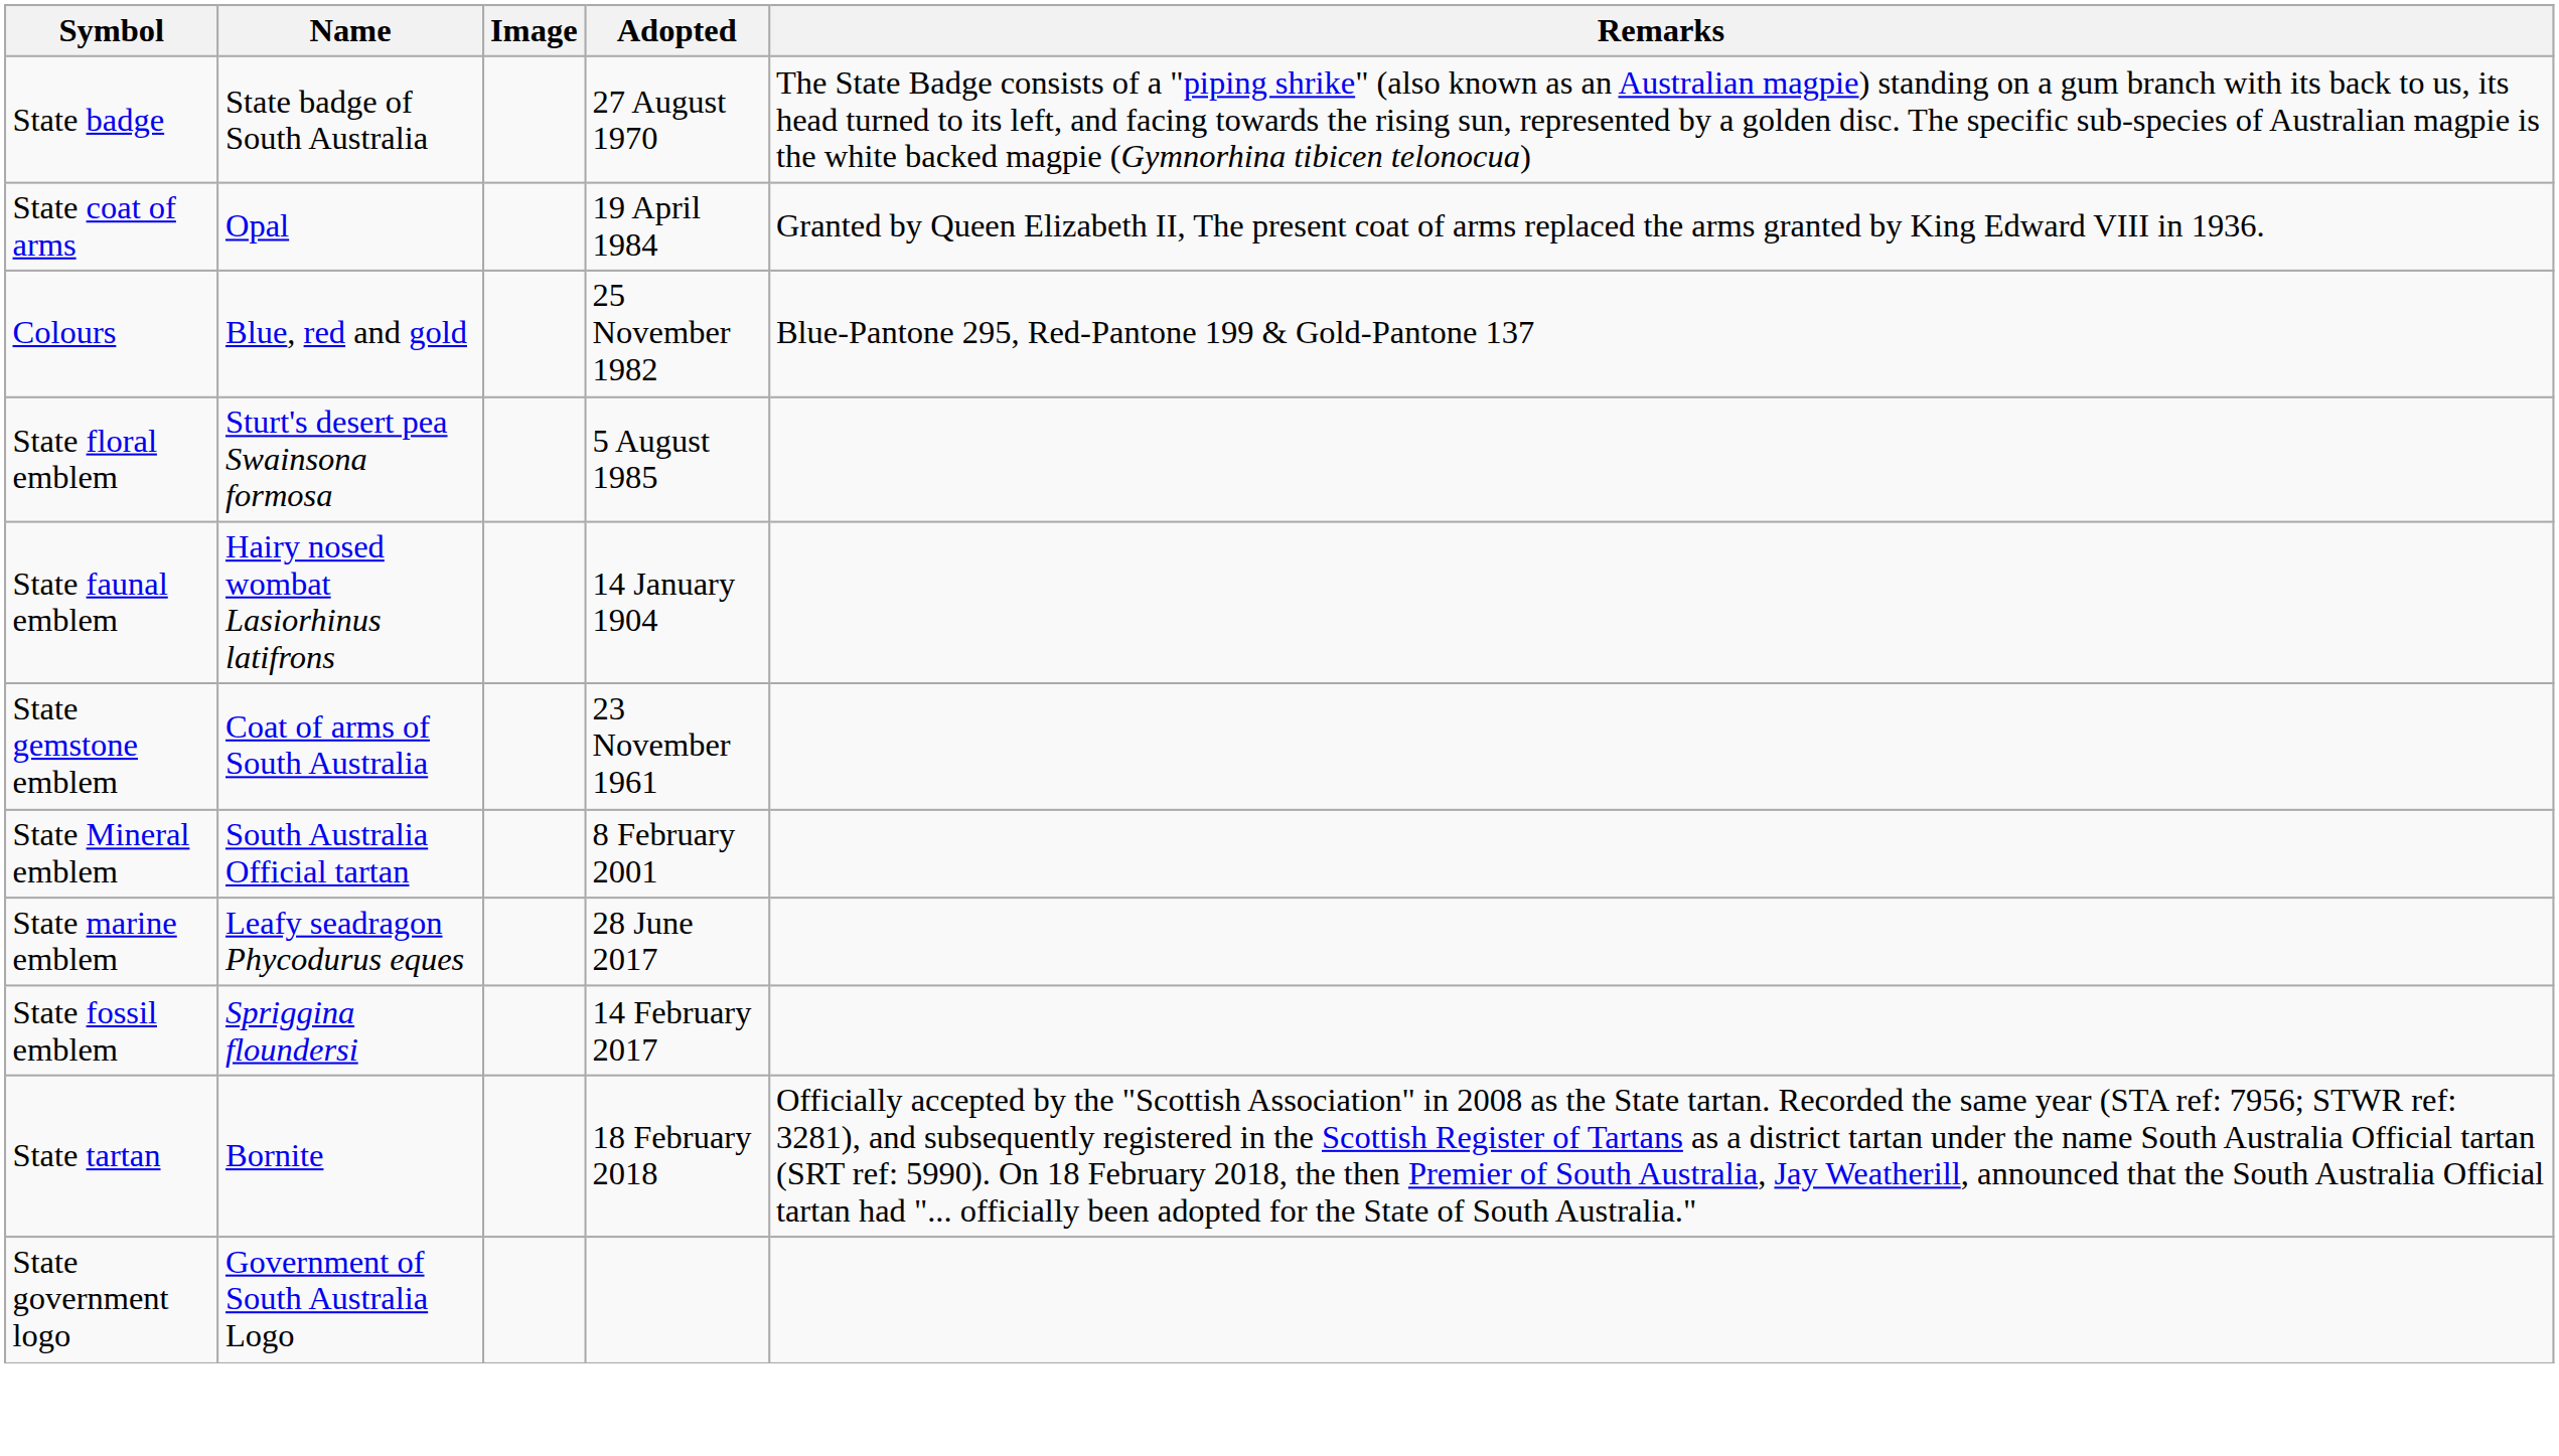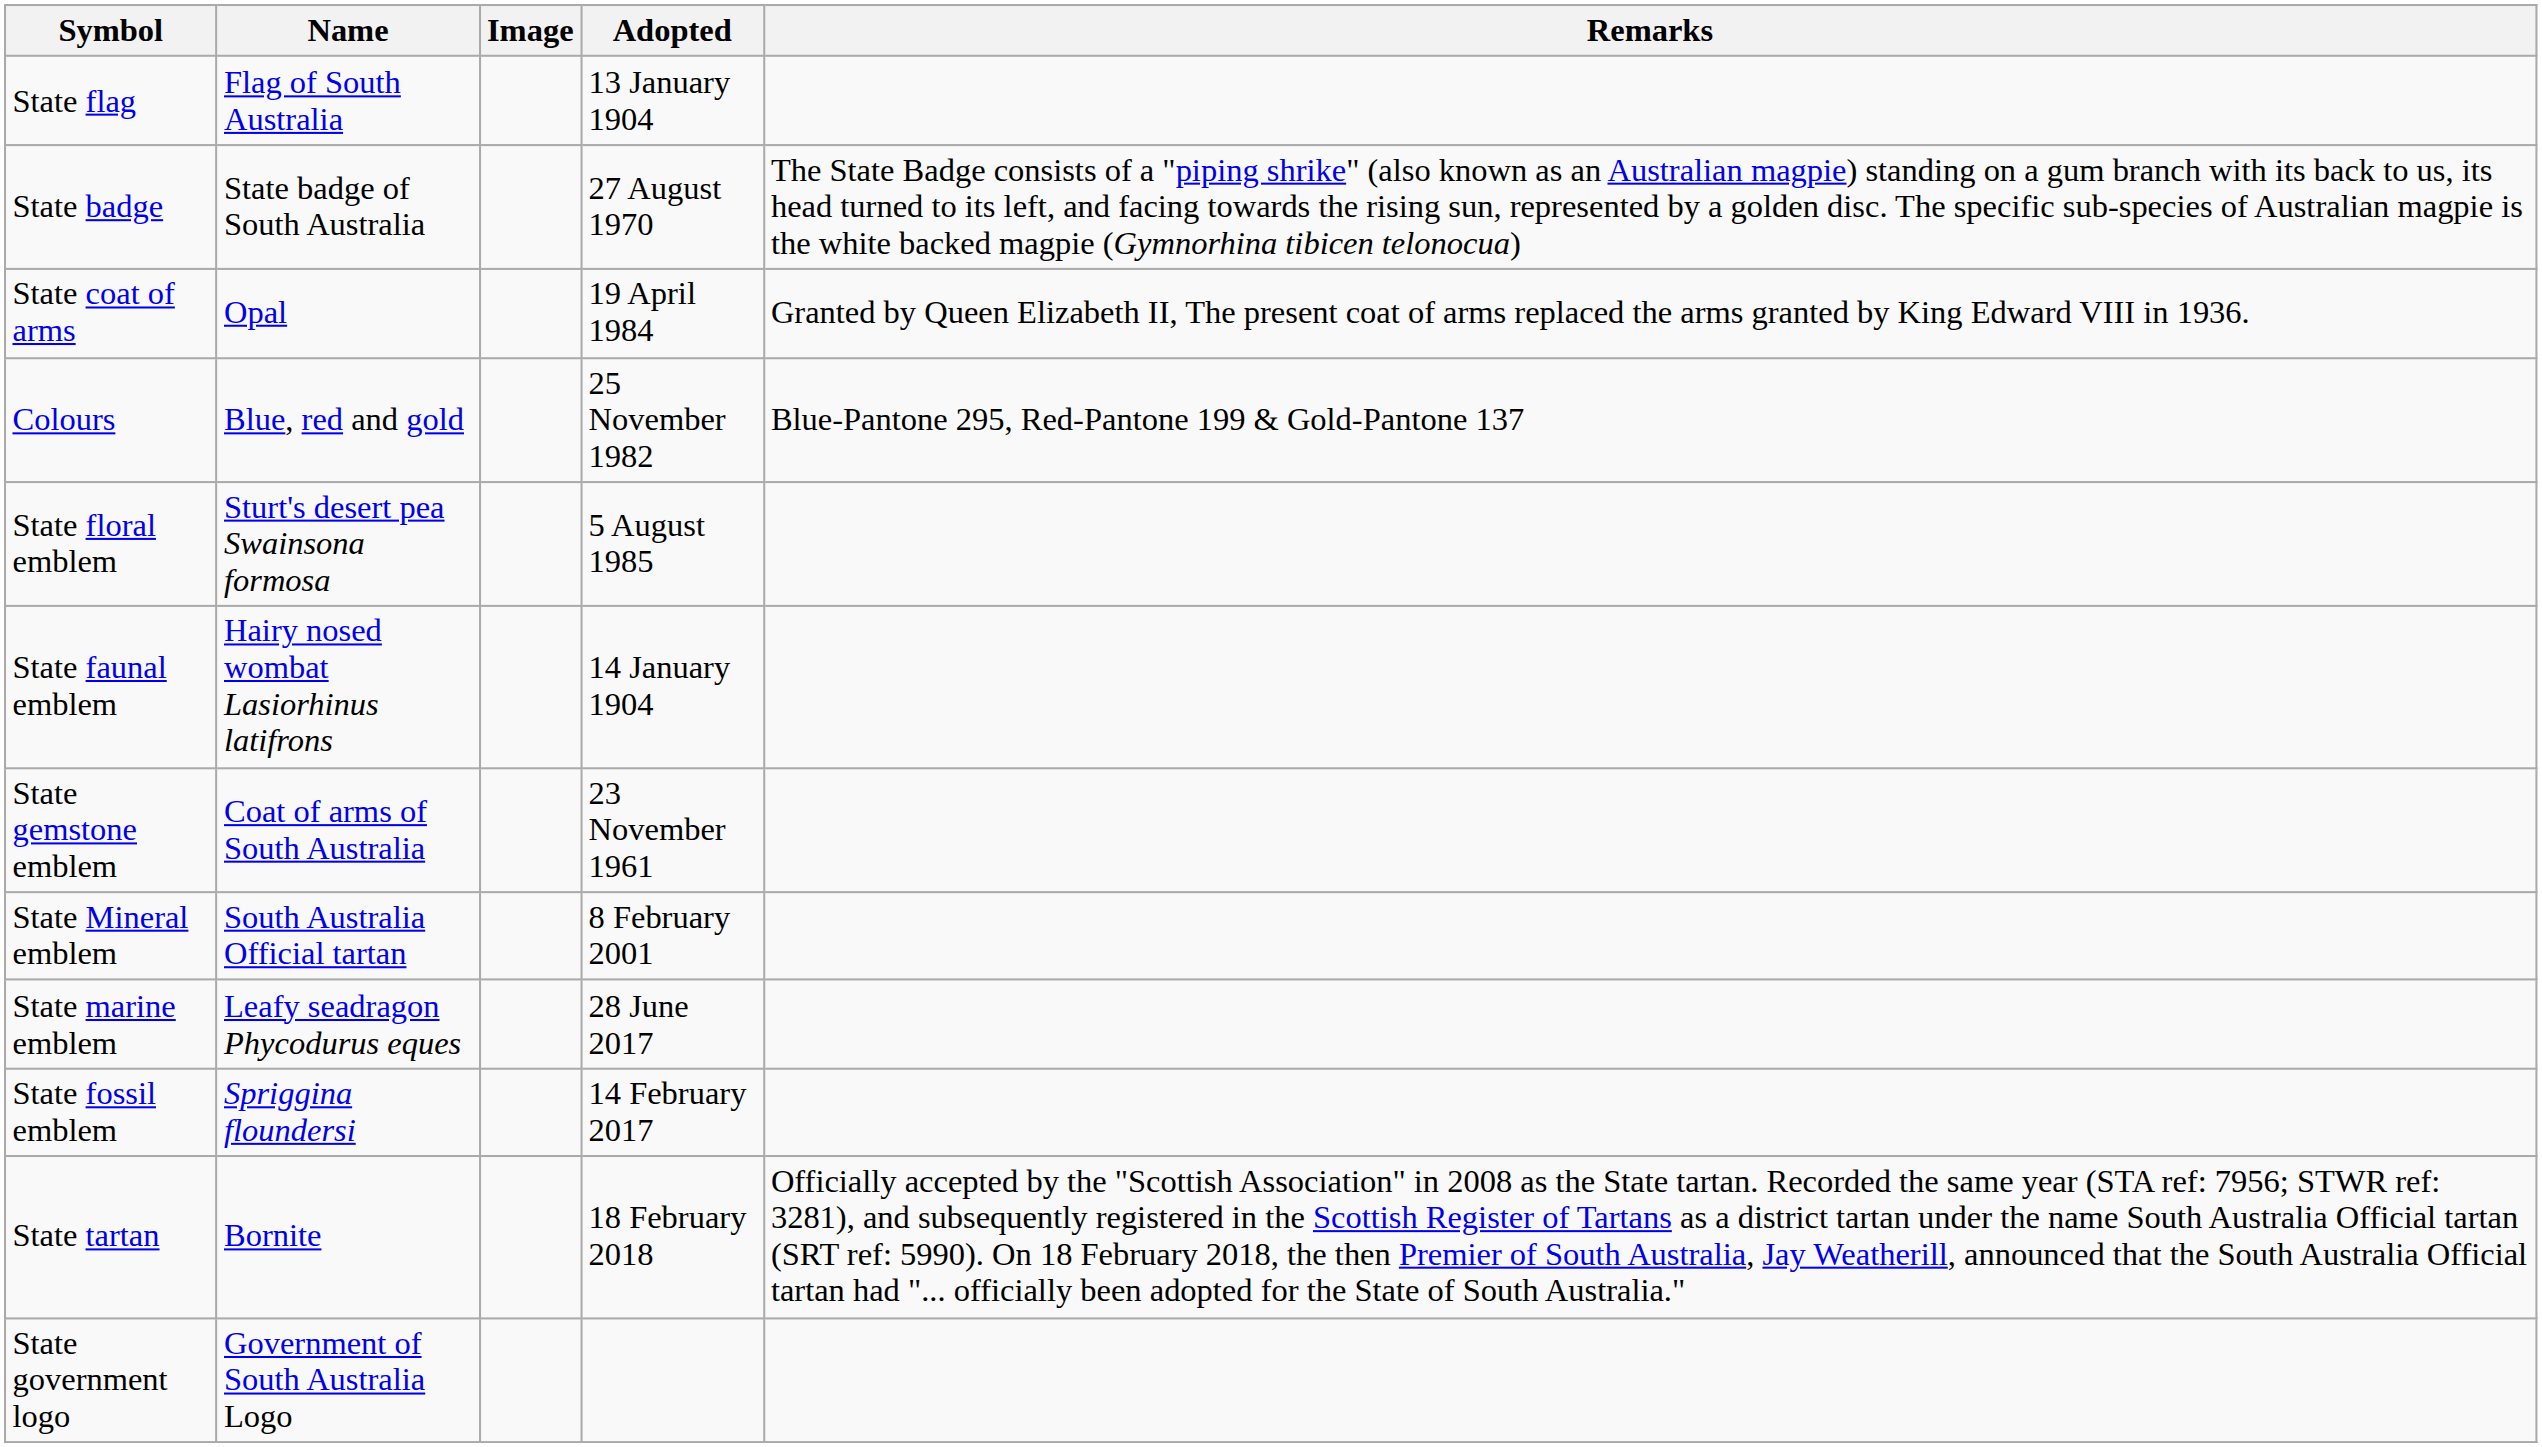 <table class="wikitable" border="1">
 <tr>
 <th>Symbol</th>
 <th>Name</th>
 <th>Image</th>
 <th>Adopted</th>
 <th>Remarks</th>
+</tr>
+<tr>
+<td>State <a href='#'>flag</a></td>
+<td><a href='#'>Flag of South Australia</a></td>
+<td></td>
+<td>13 January 1904</td>
+<td></td>
 </tr>
 <tr>
 <td>State <a href='#'>badge</a></td>
 <td>State badge of South Australia</td>
 <td></td>
 <td>27 August 1970</td>
 <td>The State Badge consists of a "<a href='#'>piping shrike</a>" (also known as an <a href='#'>Australian magpie</a>) standing on a gum branch with its back to us, its head turned to its left, and facing towards the rising sun, represented by a golden disc. The specific sub-species of Australian magpie is the white backed magpie (<em>Gymnorhina tibicen telonocua</em>)</td>
 </tr>
 <tr>
 <td>State <a href='#'>coat of arms</a></td>
 <td><a href='#'>Opal</a></td>
 <td></td>
 <td>19 April 1984</td>
 <td>Granted by Queen Elizabeth II, The present coat of arms replaced the arms granted by King Edward VIII in 1936.</td>
 </tr>
 <tr>
 <td><a href='#'>Colours</a></td>
 <td><a href='#'>Blue</a>, <a href='#'>red</a> and <a href='#'>gold</a></td>
 <td align=center></td>
 <td>25 November 1982</td>
 <td>Blue-Pantone 295, Red-Pantone 199 & Gold-Pantone 137</td>
 </tr>
 <tr>
 <td>State <a href='#'>floral</a> emblem</td>
 <td><a href='#'>Sturt's desert pea</a><br> <em>Swainsona formosa</em></td>
 <td></td>
 <td>5 August 1985</td>
 <td></td>
 </tr>
 <tr>
 <td>State <a href='#'>faunal</a> emblem</td>
 <td><a href='#'>Hairy nosed wombat</a><br> <em>Lasiorhinus latifrons</em></td>
 <td></td>
 <td>14 January 1904</td>
 <td></td>
 </tr>
 <tr>
 <td>State <a href='#'>gemstone</a> emblem</td>
 <td><a href='#'>Coat of arms of South Australia</a></td>
 <td></td>
 <td>23 November 1961</td>
 <td></td>
 </tr>
 <tr>
 <td>State <a href='#'>Mineral</a> emblem</td>
 <td><a href='#'>South Australia Official tartan</a></td>
 <td></td>
 <td>8 February 2001</td>
 <td></td>
 </tr>
 <tr>
 <td>State <a href='#'>marine</a> emblem</td>
 <td><a href='#'>Leafy seadragon</a><br><em>Phycodurus eques</em></td>
 <td></td>
 <td>28 June 2017</td>
 <td></td>
 </tr>
 <tr>
 <td>State <a href='#'>fossil</a> emblem</td>
 <td><em><a href='#'>Spriggina floundersi</a></em></td>
 <td></td>
 <td>14 February 2017</td>
 <td></td>
 </tr>
 <tr>
 <td>State <a href='#'>tartan</a></td>
 <td><a href='#'>Bornite</a></td>
 <td></td>
 <td>18 February 2018</td>
 <td>Officially accepted by the "Scottish Association" in 2008 as the State tartan. Recorded the same year (STA ref: 7956; STWR ref: 3281), and subsequently registered in the <a href='#'>Scottish Register of Tartans</a> as a district tartan under the name South Australia Official tartan (SRT ref: 5990). On 18 February 2018, the then <a href='#'>Premier of South Australia</a>, <a href='#'>Jay Weatherill</a>, announced that the South Australia Official tartan had "... officially been adopted for the State of South Australia."</td>
 </tr>
 <tr>
 <td>State government logo</td>
 <td><a href='#'>Government of South Australia</a> Logo</td>
 <td></td>
 <td></td>
 <td></td>
 </tr>
 <tr>
 </tr>
 </table>
